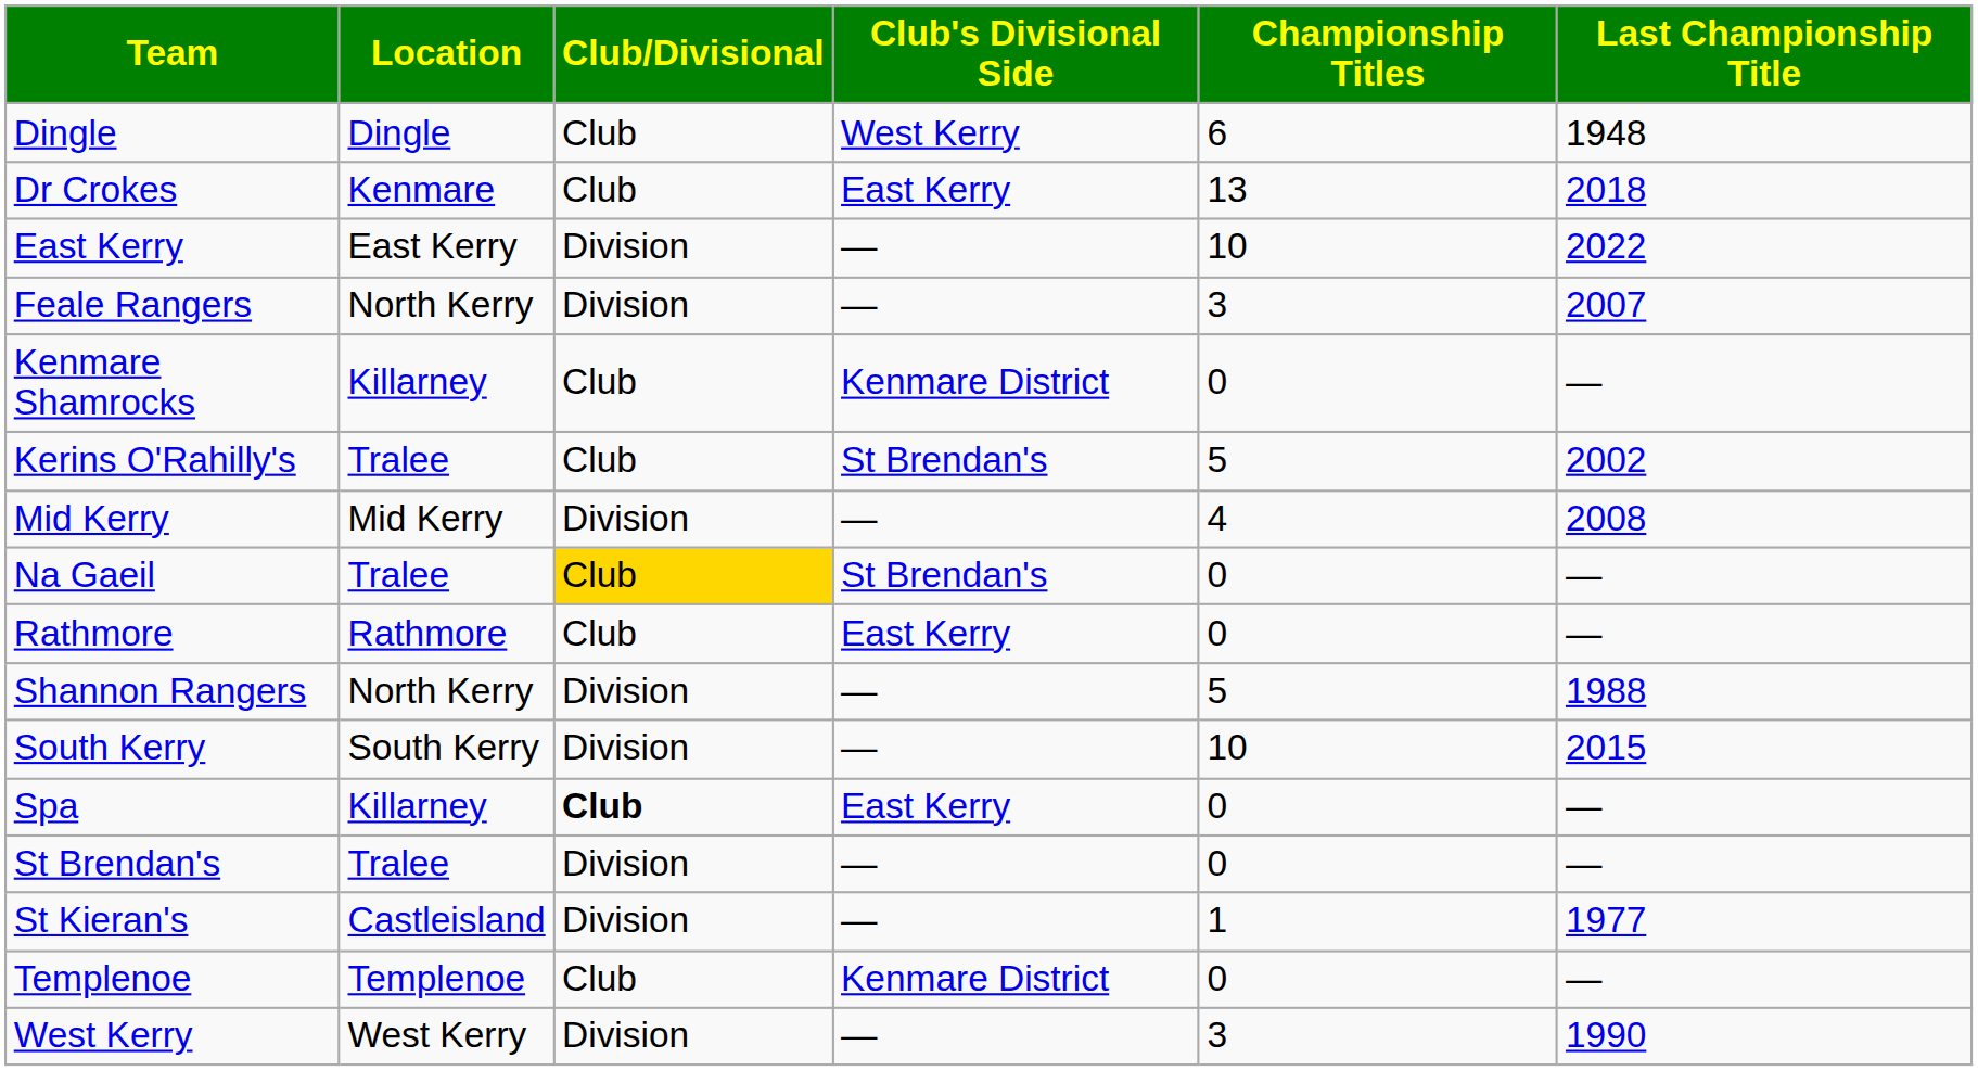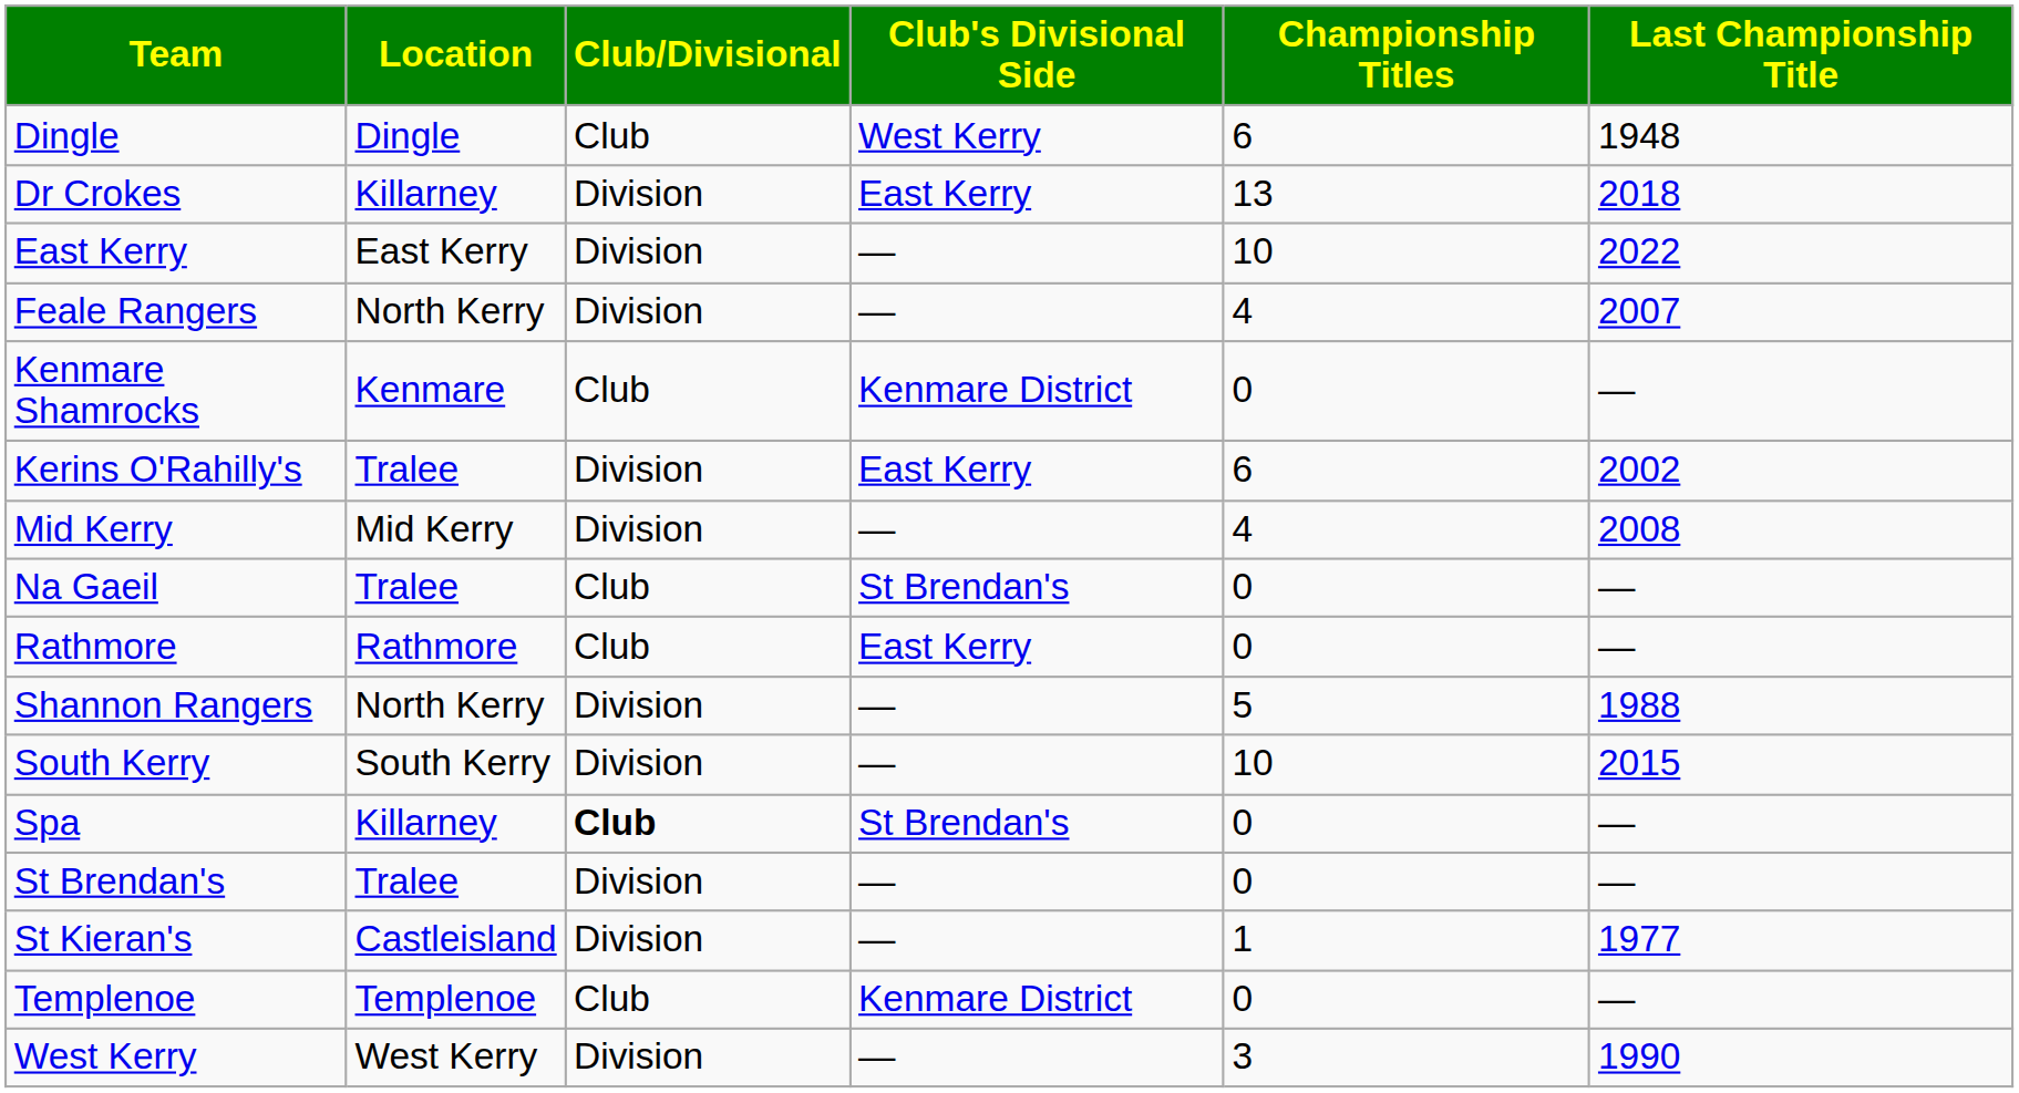 <table class="wikitable sortable">
 <tr>
 <th style="background:green;color:yellow">Team</th>
 <th style="background:green;color:yellow">Location</th>
 <th style="background:green;color:yellow">Club/Divisional</th>
 <th style="background:green;color:yellow">Club's Divisional Side</th>
 <th style="background:green;color:yellow">Championship Titles</th>
 <th style="background:green;color:yellow">Last Championship Title</th>
 </tr>
 <tr>
 <td> <a href='#'>Dingle</a></td>
 <td><a href='#'>Dingle</a></td>
 <td>Club</td>
 <td><a href='#'>West Kerry</a></td>
 <td>6</td>
 <td>1948</td>
 </tr>
 <tr>
 <td> <a href='#'>Dr Crokes</a></td>
-<td><a href='#'>Kenmare</a></td>
-<td>Club</td>
+<td><a href='#'>Killarney</a></td>
+<td>Division</td>
 <td><a href='#'>East Kerry</a></td>
 <td>13</td>
 <td><a href='#'>2018</a></td>
 </tr>
 <tr>
 <td> <a href='#'>East Kerry</a></td>
 <td>East Kerry</td>
 <td>Division</td>
 <td>—</td>
 <td>10</td>
 <td><a href='#'>2022</a></td>
 </tr>
 <tr>
 <td> <a href='#'>Feale Rangers</a></td>
 <td>North Kerry</td>
 <td>Division</td>
 <td>—</td>
-<td>3</td>
+<td>4</td>
 <td><a href='#'>2007</a></td>
 </tr>
 <tr>
 <td> <a href='#'>Kenmare Shamrocks</a></td>
-<td><a href='#'>Killarney</a></td>
+<td><a href='#'>Kenmare</a></td>
 <td>Club</td>
 <td><a href='#'>Kenmare District</a></td>
 <td>0</td>
 <td>—</td>
 </tr>
 <tr>
 <td> <a href='#'>Kerins O'Rahilly's</a></td>
 <td><a href='#'>Tralee</a></td>
-<td>Club</td>
-<td><a href='#'>St Brendan's</a></td>
-<td>5</td>
+<td>Division</td>
+<td><a href='#'>East Kerry</a></td>
+<td>6</td>
 <td><a href='#'>2002</a></td>
 </tr>
 <tr>
 <td> <a href='#'>Mid Kerry</a></td>
 <td>Mid Kerry</td>
 <td>Division</td>
 <td>—</td>
 <td>4</td>
 <td><a href='#'>2008</a></td>
 </tr>
 <tr>
 <td> <a href='#'>Na Gaeil</a></td>
 <td><a href='#'>Tralee</a></td>
-<td style="background: gold;">Club</td>
+<td>Club</td>
 <td><a href='#'>St Brendan's</a></td>
 <td>0</td>
 <td>—</td>
 </tr>
 <tr>
 <td> <a href='#'>Rathmore</a></td>
 <td><a href='#'>Rathmore</a></td>
 <td>Club</td>
 <td><a href='#'>East Kerry</a></td>
 <td>0</td>
 <td>—</td>
 </tr>
 <tr>
 <td> <a href='#'>Shannon Rangers</a></td>
 <td>North Kerry</td>
 <td>Division</td>
 <td>—</td>
 <td>5</td>
 <td><a href='#'>1988</a></td>
 </tr>
 <tr>
 <td> <a href='#'>South Kerry</a></td>
 <td>South Kerry</td>
 <td>Division</td>
 <td>—</td>
 <td>10</td>
 <td><a href='#'>2015</a></td>
 </tr>
 <tr>
 <td> <a href='#'>Spa</a></td>
 <td><a href='#'>Killarney</a></td>
 <td><strong>Club</strong></td>
-<td><a href='#'>East Kerry</a></td>
+<td><a href='#'>St Brendan's</a></td>
 <td>0</td>
 <td>—</td>
 </tr>
 <tr>
 <td> <a href='#'>St Brendan's</a></td>
 <td><a href='#'>Tralee</a></td>
 <td>Division</td>
 <td>—</td>
 <td>0</td>
 <td>—</td>
 </tr>
 <tr>
 <td> <a href='#'>St Kieran's</a></td>
 <td><a href='#'>Castleisland</a></td>
 <td>Division</td>
 <td>—</td>
 <td>1</td>
 <td><a href='#'>1977</a></td>
 </tr>
 <tr>
 <td> <a href='#'>Templenoe</a></td>
 <td><a href='#'>Templenoe</a></td>
 <td>Club</td>
 <td><a href='#'>Kenmare District</a></td>
 <td>0</td>
 <td>—</td>
 </tr>
 <tr>
 <td> <a href='#'>West Kerry</a></td>
 <td>West Kerry</td>
 <td>Division</td>
 <td>—</td>
 <td>3</td>
 <td><a href='#'>1990</a></td>
 </tr>
 </table>
